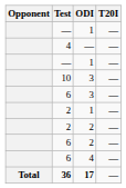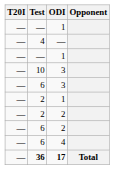 <table class="wikitable" style="font-size:90%; float: right; clear: right; text-align:right; margin-left:15px">
 <tr>
-<th scope="col">Opponent</th>
+<th scope="cool">T20I</th>
 <th scope="col">Test</th>
 <th scope="col">ODI</th>
-<th scope="cool">T20I</th>
+<th scope="col">Opponent</th>
 </tr>
 <tr>
-<th scope="row" style="text-align: left"></th>
+<td>—</td>
 <td>—</td>
 <td>1</td>
-<td>—</td>
+<th scope="row" style="text-align: left"></th>
 </tr>
 <tr>
-<th scope="row" style="text-align: left"></th>
+<td>—</td>
 <td>4</td>
 <td>—</td>
-<td>—</td>
+<th scope="row" style="text-align: left"></th>
 </tr>
 <tr>
-<th scope="row" style="text-align: left"></th>
+<td>—</td>
 <td>—</td>
 <td>1</td>
-<td>—</td>
+<th scope="row" style="text-align: left"></th>
 </tr>
 <tr>
-<th scope="row" style="text-align: left"></th>
+<td>—</td>
 <td>10</td>
 <td>3</td>
-<td>—</td>
+<th scope="row" style="text-align: left"></th>
 </tr>
 <tr>
-<th scope="row" style="text-align: left"></th>
+<td>—</td>
 <td>6</td>
 <td>3</td>
-<td>—</td>
+<th scope="row" style="text-align: left"></th>
 </tr>
 <tr>
-<th scope="row" style="text-align: left"></th>
+<td>—</td>
 <td>2</td>
 <td>1</td>
-<td>—</td>
+<th scope="row" style="text-align: left"></th>
 </tr>
 <tr>
-<th scope="row" style="text-align: left"></th>
+<td>—</td>
 <td>2</td>
 <td>2</td>
-<td>—</td>
+<th scope="row" style="text-align: left"></th>
 </tr>
 <tr>
-<th scope="row" style="text-align: left"></th>
+<td>—</td>
 <td>6</td>
 <td>2</td>
-<td>—</td>
+<th scope="row" style="text-align: left"></th>
 </tr>
 <tr>
-<th scope="row" style="text-align: left"></th>
+<td>—</td>
 <td>6</td>
 <td>4</td>
-<td>—</td>
+<th scope="row" style="text-align: left"></th>
 </tr>
 <tr>
-<th scope="row" style="text-align: center">Total</th>
+<td><strong>—</strong></td>
 <td><strong>36</strong></td>
 <td><strong>17</strong></td>
-<td><strong>—</strong></td>
+<th scope="row" style="text-align: center">Total</th>
 </tr>
 </table>
